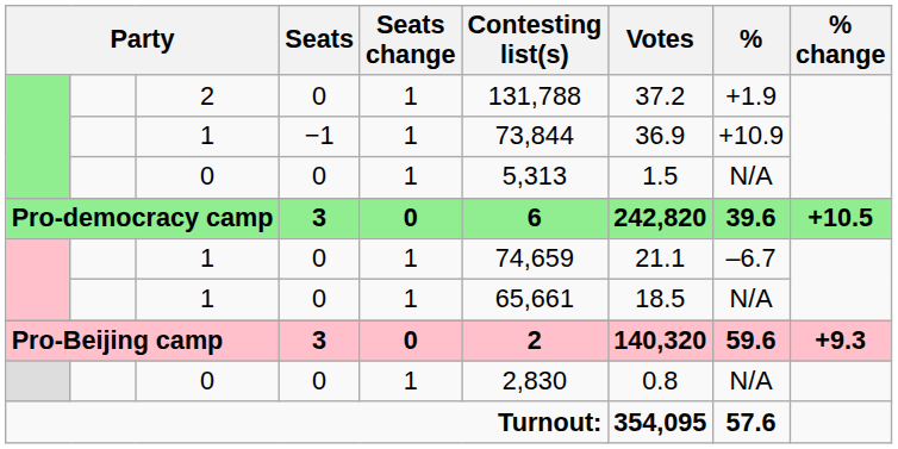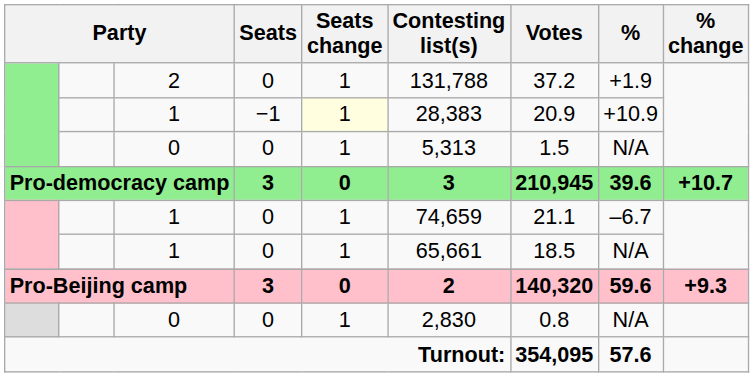 <table class="wikitable">
 <tr>
 <th colspan="3" rowspan="1" align="center">Party</th>
 <th align="center">Seats</th>
 <th align="center">Seats<br>change</th>
 <th align="center">Contesting<br>list(s)</th>
 <th align="center">Votes</th>
 <th align="center">%</th>
 <th align="center">%<br>change</th>
 </tr>
 <tr>
 <td bgcolor="LightGreen" rowspan="3"></td>
 <td></td>
 <td align="center">2</td>
 <td align="center">0</td>
 <td align="center">1</td>
 <td align="center">131,788</td>
 <td align="center">37.2</td>
 <td align="center">+1.9</td>
 </tr>
 <tr>
 <td></td>
 <td align="center">1</td>
 <td align="center">−1</td>
-<td align="center">1</td>
-<td align="center">73,844</td>
-<td align="center">36.9</td>
+<td align="center" style="background: lightyellow;">1</td>
+<td align="center">28,383</td>
+<td align="center">20.9</td>
 <td align="center">+10.9</td>
 </tr>
 <tr>
 <td></td>
 <td align="center">0</td>
 <td align="center">0</td>
 <td align="center">1</td>
 <td align="center">5,313</td>
 <td align="center">1.5</td>
 <td align="center">N/A</td>
 </tr>
 <tr bgcolor="LightGreen">
 <td colspan=3><strong>Pro-democracy camp</strong></td>
 <td align="center"><strong>3</strong></td>
 <td align="center"><strong>0</strong></td>
-<td align="center"><strong>6</strong></td>
-<td align="center"><strong>242,820</strong></td>
+<td align="center"><strong>3</strong></td>
+<td align="center"><strong>210,945</strong></td>
 <td align="center"><strong>39.6</strong></td>
-<td align="center"><strong>+10.5</strong></td>
+<td align="center"><strong>+10.7</strong></td>
 </tr>
 <tr>
 <td bgcolor="Pink" rowspan="2"></td>
 <td></td>
 <td align="center">1</td>
 <td align="center">0</td>
 <td align="center">1</td>
 <td align="center">74,659</td>
 <td align="center">21.1</td>
 <td align="center">–6.7</td>
 </tr>
 <tr>
 <td></td>
 <td align="center">1</td>
 <td align="center">0</td>
 <td align="center">1</td>
 <td align="center">65,661</td>
 <td align="center">18.5</td>
 <td align="center">N/A</td>
 </tr>
 <tr>
 </tr>
 <tr bgcolor="Pink">
 <td colspan=3><strong>Pro-Beijing camp</strong></td>
 <td align="center"><strong>3</strong></td>
 <td align="center"><strong>0</strong></td>
 <td align="center"><strong>2</strong></td>
 <td align="center"><strong>140,320</strong></td>
 <td align="center"><strong>59.6</strong></td>
 <td align="center"><strong>+9.3</strong></td>
 </tr>
 <tr>
 <td bgcolor="#DDDDDD"></td>
 <td></td>
 <td align="center">0</td>
 <td align="center">0</td>
 <td align="center">1</td>
 <td align="center">2,830</td>
 <td align="center">0.8</td>
 <td align="center">N/A</td>
 </tr>
 <tr>
 <td colspan="6" rowspan="1" align="right"><strong>Turnout:</strong></td>
 <td align="center"><strong>354,095</strong></td>
 <td align="center"><strong>57.6</strong></td>
 <td align="center"></td>
 </tr>
 </table>
